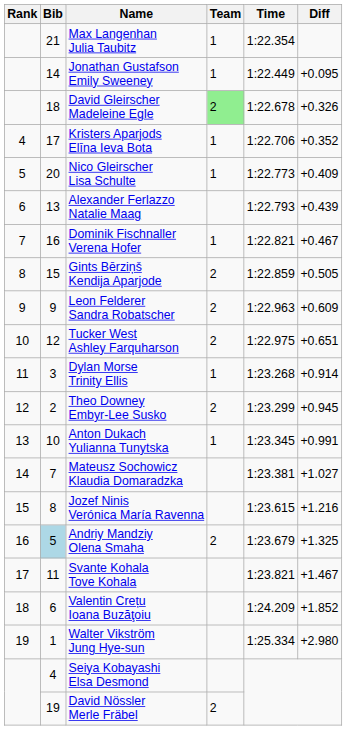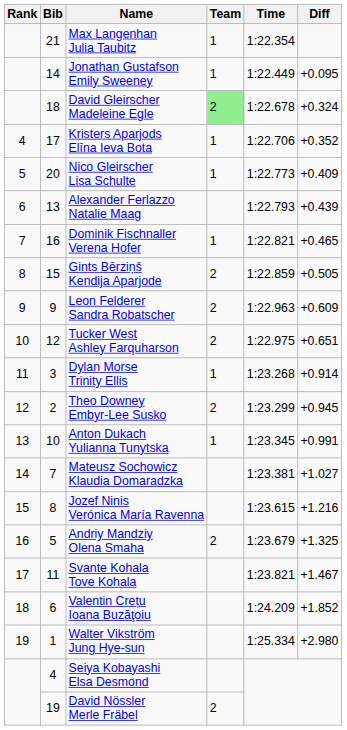 <table class="wikitable sortable" style="text-align:center">
 <tr>
 <th>Rank</th>
 <th>Bib</th>
 <th>Name</th>
 <th>Team</th>
 <th>Time</th>
 <th>Diff</th>
 </tr>
 <tr>
 <td></td>
 <td>21</td>
 <td align=left><a href='#'>Max Langenhan</a><br><a href='#'>Julia Taubitz</a></td>
 <td align=left> 1</td>
 <td>1:22.354</td>
 <td></td>
 </tr>
 <tr>
 <td></td>
 <td>14</td>
 <td align=left><a href='#'>Jonathan Gustafson</a><br><a href='#'>Emily Sweeney</a></td>
 <td align=left> 1</td>
 <td>1:22.449</td>
 <td>+0.095</td>
 </tr>
 <tr>
 <td></td>
 <td>18</td>
 <td align=left><a href='#'>David Gleirscher</a><br><a href='#'>Madeleine Egle</a></td>
 <td align=left style="background: lightgreen;"> 2</td>
 <td>1:22.678</td>
-<td>+0.326</td>
+<td>+0.324</td>
 </tr>
 <tr>
 <td>4</td>
 <td>17</td>
 <td align=left><a href='#'>Kristers Aparjods</a><br><a href='#'>Elīna Ieva Bota</a></td>
 <td align=left> 1</td>
 <td>1:22.706</td>
 <td>+0.352</td>
 </tr>
 <tr>
 <td>5</td>
 <td>20</td>
 <td align=left><a href='#'>Nico Gleirscher</a><br><a href='#'>Lisa Schulte</a></td>
 <td align=left> 1</td>
 <td>1:22.773</td>
 <td>+0.409</td>
 </tr>
 <tr>
 <td>6</td>
 <td>13</td>
 <td align=left><a href='#'>Alexander Ferlazzo</a><br><a href='#'>Natalie Maag</a></td>
 <td align=left><br></td>
 <td>1:22.793</td>
 <td>+0.439</td>
 </tr>
 <tr>
 <td>7</td>
 <td>16</td>
 <td align=left><a href='#'>Dominik Fischnaller</a><br><a href='#'>Verena Hofer</a></td>
 <td align=left> 1</td>
 <td>1:22.821</td>
-<td>+0.467</td>
+<td>+0.465</td>
 </tr>
 <tr>
 <td>8</td>
 <td>15</td>
 <td align=left><a href='#'>Gints Bērziņš</a><br><a href='#'>Kendija Aparjode</a></td>
 <td align=left> 2</td>
 <td>1:22.859</td>
 <td>+0.505</td>
 </tr>
 <tr>
 <td>9</td>
 <td>9</td>
 <td align=left><a href='#'>Leon Felderer</a><br><a href='#'>Sandra Robatscher</a></td>
 <td align=left> 2</td>
 <td>1:22.963</td>
 <td>+0.609</td>
 </tr>
 <tr>
 <td>10</td>
 <td>12</td>
 <td align=left><a href='#'>Tucker West</a><br><a href='#'>Ashley Farquharson</a></td>
 <td align=left> 2</td>
 <td>1:22.975</td>
 <td>+0.651</td>
 </tr>
 <tr>
 <td>11</td>
 <td>3</td>
 <td align=left><a href='#'>Dylan Morse</a><br><a href='#'>Trinity Ellis</a></td>
 <td align=left> 1</td>
 <td>1:23.268</td>
 <td>+0.914</td>
 </tr>
 <tr>
 <td>12</td>
 <td>2</td>
 <td align=left><a href='#'>Theo Downey</a><br><a href='#'>Embyr-Lee Susko</a></td>
 <td align=left> 2</td>
 <td>1:23.299</td>
 <td>+0.945</td>
 </tr>
 <tr>
 <td>13</td>
 <td>10</td>
 <td align=left><a href='#'>Anton Dukach</a><br><a href='#'>Yulianna Tunytska</a></td>
 <td align=left> 1</td>
 <td>1:23.345</td>
 <td>+0.991</td>
 </tr>
 <tr>
 <td>14</td>
 <td>7</td>
 <td align=left><a href='#'>Mateusz Sochowicz</a><br><a href='#'>Klaudia Domaradzka</a></td>
 <td align=left></td>
 <td>1:23.381</td>
 <td>+1.027</td>
 </tr>
 <tr>
 <td>15</td>
 <td>8</td>
 <td align=left><a href='#'>Jozef Ninis</a><br><a href='#'>Verónica María Ravenna</a></td>
 <td align=left><br></td>
 <td>1:23.615</td>
 <td>+1.216</td>
 </tr>
 <tr>
 <td>16</td>
-<td style="background: lightblue;">5</td>
+<td>5</td>
 <td align=left><a href='#'>Andriy Mandziy</a><br><a href='#'>Olena Smaha</a></td>
 <td align=left> 2</td>
 <td>1:23.679</td>
 <td>+1.325</td>
 </tr>
 <tr>
 <td>17</td>
 <td>11</td>
 <td align=left><a href='#'>Svante Kohala</a><br><a href='#'>Tove Kohala</a></td>
 <td align=left></td>
 <td>1:23.821</td>
 <td>+1.467</td>
 </tr>
 <tr>
 <td>18</td>
 <td>6</td>
 <td align=left><a href='#'>Valentin Crețu</a><br><a href='#'>Ioana Buzăţoiu</a></td>
 <td align=left></td>
 <td>1:24.209</td>
 <td>+1.852</td>
 </tr>
 <tr>
 <td>19</td>
 <td>1</td>
 <td align=left><a href='#'>Walter Vikström</a><br><a href='#'>Jung Hye-sun</a></td>
 <td align=left><br></td>
 <td>1:25.334</td>
 <td>+2.980</td>
 </tr>
 <tr>
 <td rowspan=2></td>
 <td>4</td>
 <td align=left><a href='#'>Seiya Kobayashi</a><br><a href='#'>Elsa Desmond</a></td>
 <td align=left><br></td>
 <td colspan=2 rowspan=2></td>
 </tr>
 <tr>
 <td>19</td>
 <td align=left><a href='#'>David Nössler</a><br><a href='#'>Merle Fräbel</a></td>
 <td align=left> 2</td>
 </tr>
 </table>
